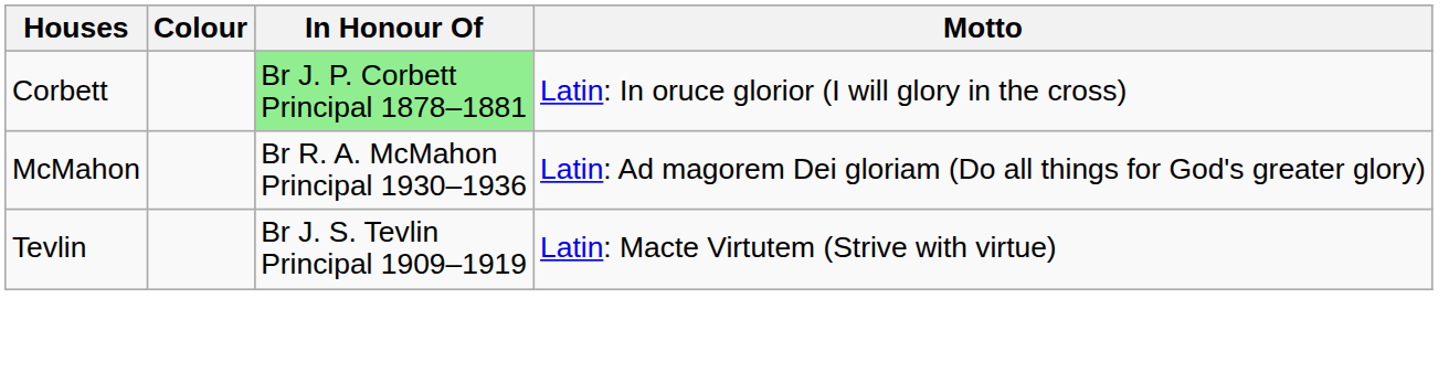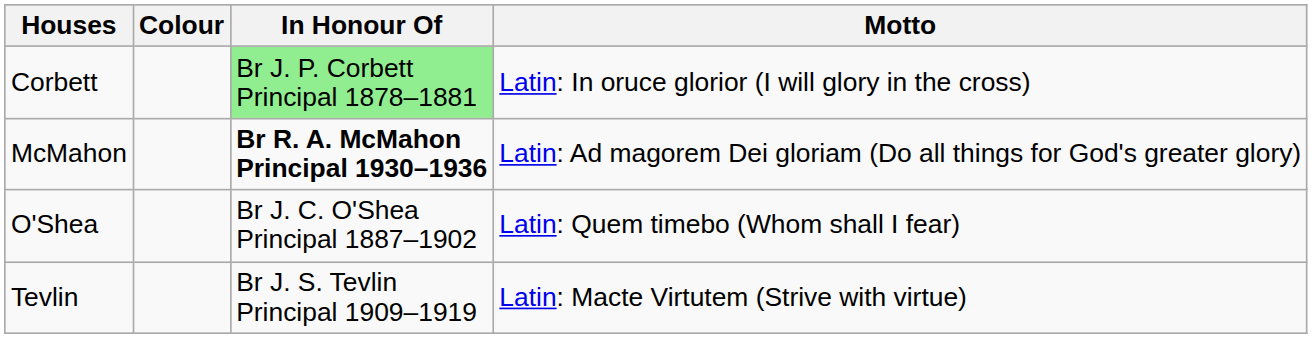 <table class="wikitable">
 <tr>
 <th>Houses</th>
 <th>Colour</th>
 <th>In Honour Of</th>
 <th>Motto</th>
 </tr>
 <tr>
 <td>Corbett</td>
 <td></td>
 <td style="background: lightgreen;">Br J. P. Corbett<br>Principal 1878–1881</td>
 <td><a href='#'>Latin</a>: In oruce glorior (I will glory in the cross)</td>
 </tr>
 <tr>
 <td>McMahon</td>
 <td></td>
-<td>Br R. A. McMahon<br>Principal 1930–1936</td>
+<td><strong>Br R. A. McMahon<br>Principal 1930–1936</strong></td>
 <td><a href='#'>Latin</a>: Ad magorem Dei gloriam (Do all things for God's greater glory)</td>
+</tr>
+<tr>
+<td>O'Shea</td>
+<td></td>
+<td>Br J. C. O'Shea<br>Principal 1887–1902</td>
+<td><a href='#'>Latin</a>: Quem timebo (Whom shall I fear)</td>
 </tr>
 <tr>
 <td>Tevlin</td>
 <td></td>
 <td>Br J. S. Tevlin<br>Principal 1909–1919</td>
 <td><a href='#'>Latin</a>: Macte Virtutem (Strive with virtue)</td>
 </tr>
 </table>
